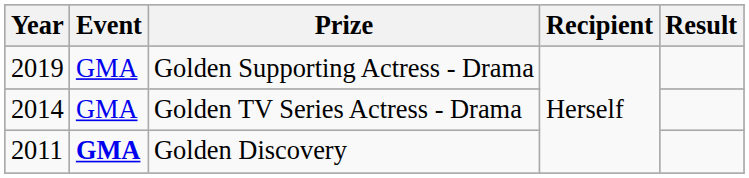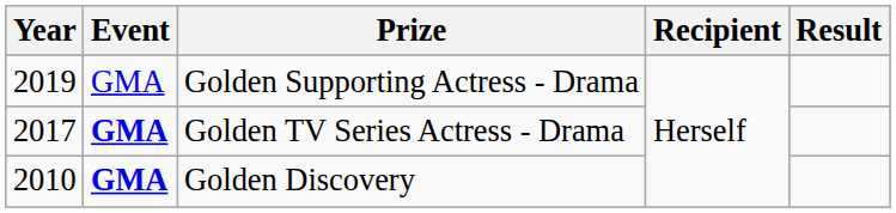 <table class="wikitable">
 <tr>
 <th>Year</th>
 <th>Event</th>
 <th>Prize</th>
 <th>Recipient</th>
 <th>Result</th>
 </tr>
 <tr>
 <td>2019</td>
 <td><a href='#'>GMA</a></td>
 <td>Golden Supporting Actress - Drama</td>
 <td rowspan=3>Herself</td>
 <td></td>
 </tr>
 <tr>
-<td>2014</td>
-<td><a href='#'>GMA</a></td>
+<td>2017</td>
+<td><strong><a href='#'>GMA</a></strong></td>
 <td>Golden TV Series Actress - Drama</td>
 <td></td>
 </tr>
 <tr>
-<td>2011</td>
+<td>2010</td>
 <td><strong><a href='#'>GMA</a></strong></td>
 <td>Golden Discovery</td>
 <td></td>
 </tr>
 </table>
